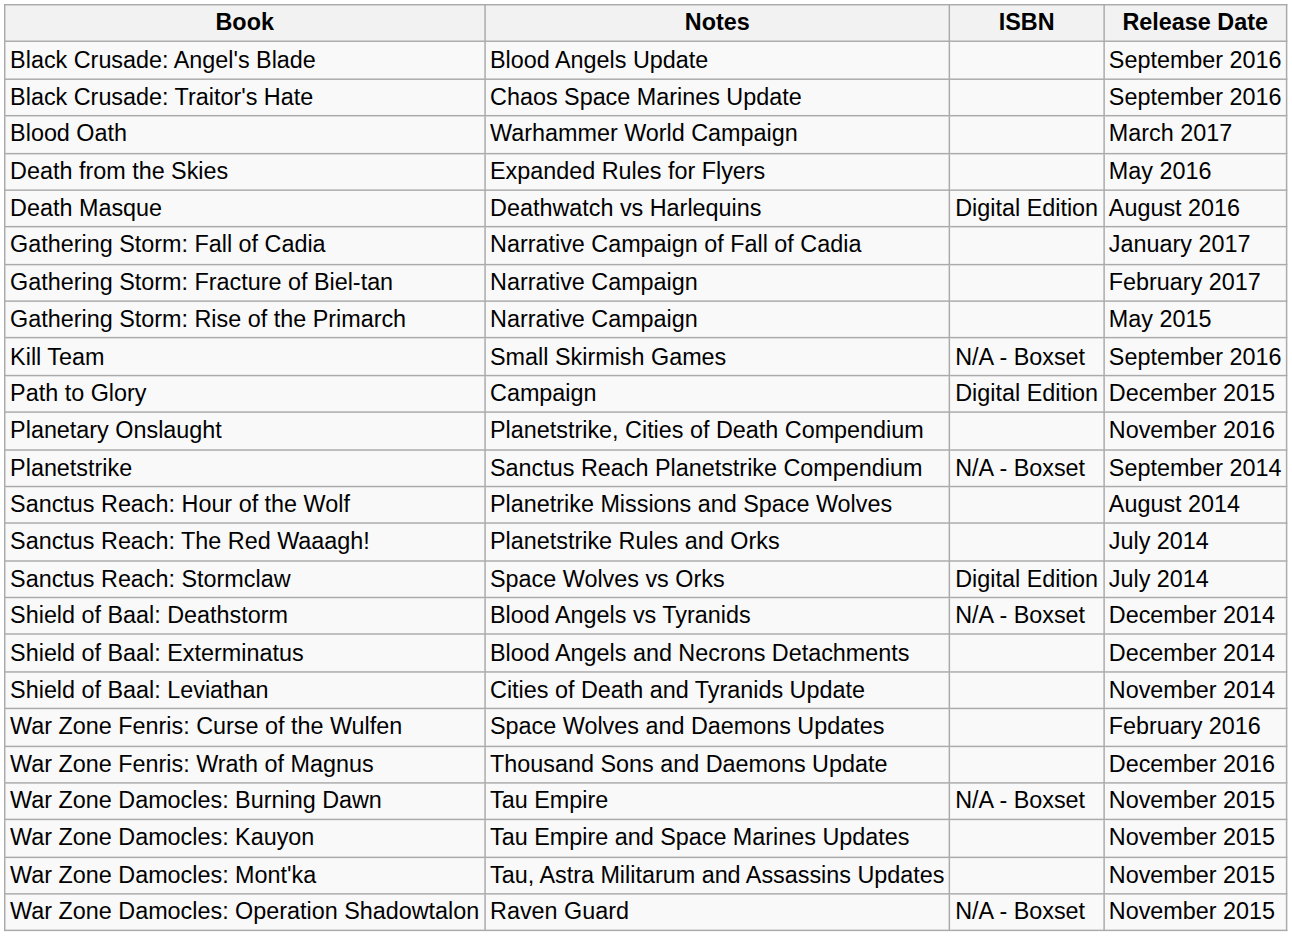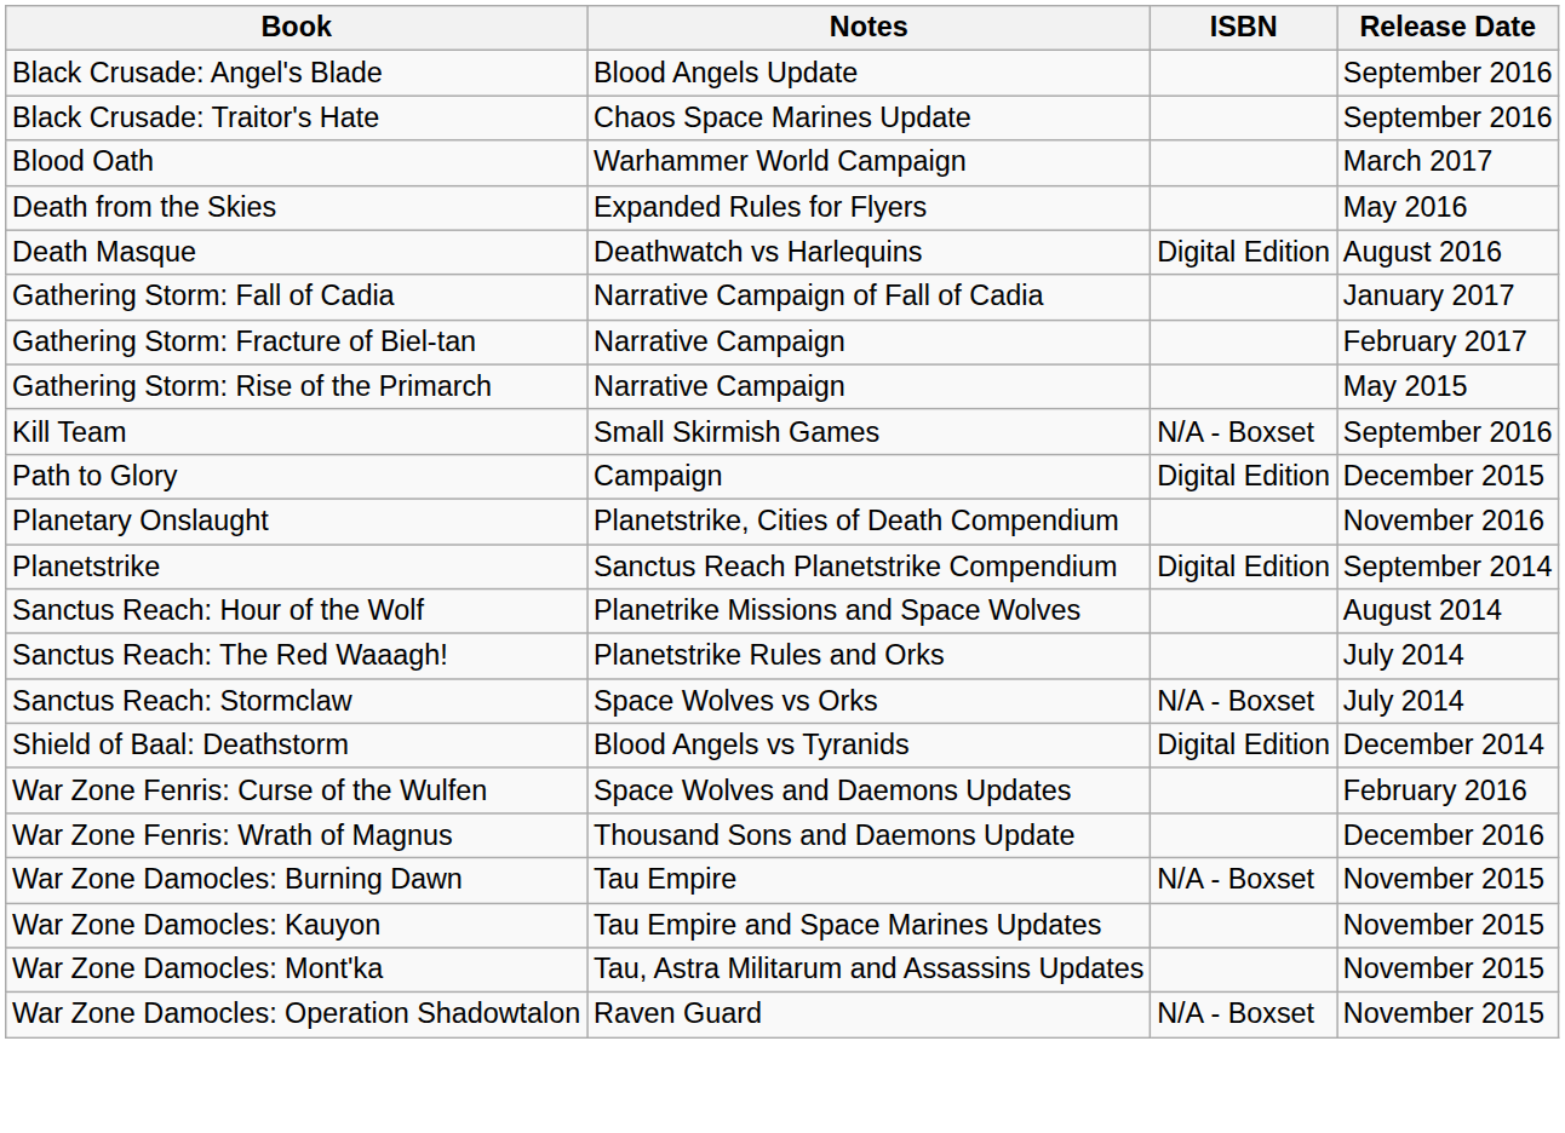 <table class="wikitable sortable">
 <tr>
 <th>Book</th>
 <th>Notes</th>
 <th>ISBN</th>
 <th>Release Date</th>
 </tr>
 <tr>
 <td>Black Crusade: Angel's Blade</td>
 <td>Blood Angels Update</td>
 <td></td>
 <td>September 2016</td>
 </tr>
 <tr>
 <td>Black Crusade: Traitor's Hate</td>
 <td>Chaos Space Marines Update</td>
 <td></td>
 <td>September 2016</td>
 </tr>
 <tr>
 <td>Blood Oath</td>
 <td>Warhammer World Campaign</td>
 <td></td>
 <td>March 2017</td>
 </tr>
 <tr>
 <td>Death from the Skies</td>
 <td>Expanded Rules for Flyers</td>
 <td></td>
 <td>May 2016</td>
 </tr>
 <tr>
 <td>Death Masque</td>
 <td>Deathwatch vs Harlequins</td>
 <td>Digital Edition</td>
 <td>August 2016</td>
 </tr>
 <tr>
 <td>Gathering Storm: Fall of Cadia</td>
 <td>Narrative Campaign of Fall of Cadia</td>
 <td></td>
 <td>January 2017</td>
 </tr>
 <tr>
 <td>Gathering Storm: Fracture of Biel-tan</td>
 <td>Narrative Campaign</td>
 <td></td>
 <td>February 2017</td>
 </tr>
 <tr>
 <td>Gathering Storm: Rise of the Primarch</td>
 <td>Narrative Campaign</td>
 <td></td>
 <td>May 2015</td>
 </tr>
 <tr>
 <td>Kill Team</td>
 <td>Small Skirmish Games</td>
 <td>N/A - Boxset</td>
 <td>September 2016</td>
 </tr>
 <tr>
 <td>Path to Glory</td>
 <td>Campaign</td>
 <td>Digital Edition</td>
 <td>December 2015</td>
 </tr>
 <tr>
 <td>Planetary Onslaught</td>
 <td>Planetstrike, Cities of Death Compendium</td>
 <td></td>
 <td>November 2016</td>
 </tr>
 <tr>
 <td>Planetstrike</td>
 <td>Sanctus Reach Planetstrike Compendium</td>
-<td>N/A - Boxset</td>
+<td>Digital Edition</td>
 <td>September 2014</td>
 </tr>
 <tr>
 <td>Sanctus Reach: Hour of the Wolf</td>
 <td>Planetrike Missions and Space Wolves</td>
 <td></td>
 <td>August 2014</td>
 </tr>
 <tr>
 <td>Sanctus Reach: The Red Waaagh!</td>
 <td>Planetstrike Rules and Orks</td>
 <td></td>
 <td>July 2014</td>
 </tr>
 <tr>
 <td>Sanctus Reach: Stormclaw</td>
 <td>Space Wolves vs Orks</td>
-<td>Digital Edition</td>
+<td>N/A - Boxset</td>
 <td>July 2014</td>
 </tr>
 <tr>
 <td>Shield of Baal: Deathstorm</td>
 <td>Blood Angels vs Tyranids</td>
-<td>N/A - Boxset</td>
+<td>Digital Edition</td>
 <td>December 2014</td>
-</tr>
-<tr>
-<td>Shield of Baal: Exterminatus</td>
-<td>Blood Angels and Necrons Detachments</td>
-<td></td>
-<td>December 2014</td>
-</tr>
-<tr>
-<td>Shield of Baal: Leviathan</td>
-<td>Cities of Death and Tyranids Update</td>
-<td></td>
-<td>November 2014</td>
 </tr>
 <tr>
 <td>War Zone Fenris: Curse of the Wulfen</td>
 <td>Space Wolves and Daemons Updates</td>
 <td></td>
 <td>February 2016</td>
 </tr>
 <tr>
 <td>War Zone Fenris: Wrath of Magnus</td>
 <td>Thousand Sons and Daemons Update</td>
 <td></td>
 <td>December 2016</td>
 </tr>
 <tr>
 <td>War Zone Damocles: Burning Dawn</td>
 <td>Tau Empire</td>
 <td>N/A - Boxset</td>
 <td>November 2015</td>
 </tr>
 <tr>
 <td>War Zone Damocles: Kauyon</td>
 <td>Tau Empire and Space Marines Updates</td>
 <td></td>
 <td>November 2015</td>
 </tr>
 <tr>
 <td>War Zone Damocles: Mont'ka</td>
 <td>Tau, Astra Militarum and Assassins Updates</td>
 <td></td>
 <td>November 2015</td>
 </tr>
 <tr>
 <td>War Zone Damocles: Operation Shadowtalon</td>
 <td>Raven Guard</td>
 <td>N/A - Boxset</td>
 <td>November 2015</td>
 </tr>
 </table>
